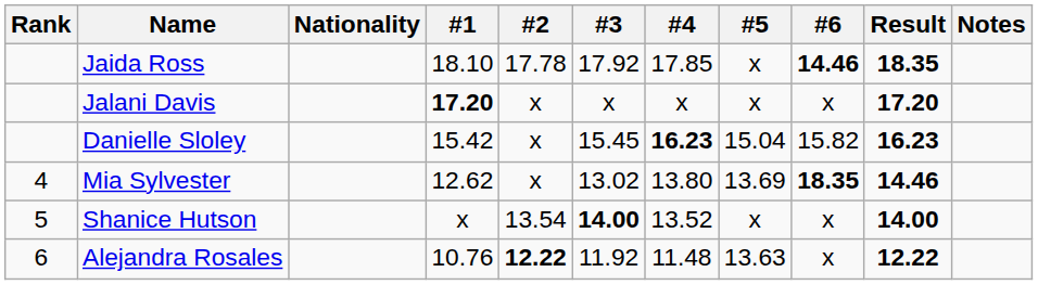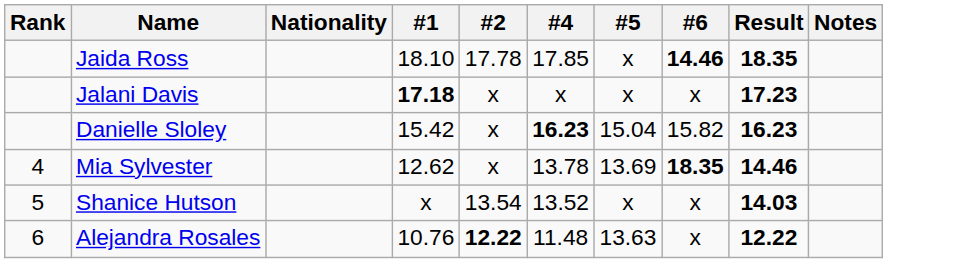 <table class="wikitable sortable" style="text-align:center">
 <tr>
 <th>Rank</th>
 <th>Name</th>
 <th>Nationality</th>
 <th>#1</th>
 <th>#2</th>
-<th>#3</th>
 <th>#4</th>
 <th>#5</th>
 <th>#6</th>
 <th>Result</th>
 <th>Notes</th>
 </tr>
 <tr>
 <td></td>
 <td align=left><a href='#'>Jaida Ross</a></td>
 <td align=left></td>
 <td>18.10</td>
 <td>17.78</td>
-<td>17.92</td>
 <td>17.85</td>
 <td>x</td>
 <td><strong>14.46</strong></td>
 <td><strong>18.35</strong></td>
 <td></td>
 </tr>
 <tr>
 <td></td>
 <td align=left><a href='#'>Jalani Davis</a></td>
 <td align=left></td>
-<td><strong>17.20</strong></td>
+<td><strong>17.18</strong></td>
 <td>x</td>
 <td>x</td>
 <td>x</td>
 <td>x</td>
-<td>x</td>
-<td><strong>17.20</strong></td>
+<td><strong>17.23</strong></td>
 <td></td>
 </tr>
 <tr>
 <td></td>
 <td align=left><a href='#'>Danielle Sloley</a></td>
 <td align=left></td>
 <td>15.42</td>
 <td>x</td>
-<td>15.45</td>
 <td><strong>16.23</strong></td>
 <td>15.04</td>
 <td>15.82</td>
 <td><strong>16.23</strong></td>
 <td></td>
 </tr>
 <tr>
 <td>4</td>
 <td align=left><a href='#'>Mia Sylvester</a></td>
 <td align=left></td>
 <td>12.62</td>
 <td>x</td>
-<td>13.02</td>
-<td>13.80</td>
+<td>13.78</td>
 <td>13.69</td>
 <td><strong>18.35</strong></td>
 <td><strong>14.46</strong></td>
 <td></td>
 </tr>
 <tr>
 <td>5</td>
 <td align=left><a href='#'>Shanice Hutson</a></td>
 <td align=left></td>
 <td>x</td>
 <td>13.54</td>
-<td><strong>14.00</strong></td>
 <td>13.52</td>
 <td>x</td>
 <td>x</td>
-<td><strong>14.00</strong></td>
+<td><strong>14.03</strong></td>
 <td></td>
 </tr>
 <tr>
 <td>6</td>
 <td align=left><a href='#'>Alejandra Rosales</a></td>
 <td align=left></td>
 <td>10.76</td>
 <td><strong>12.22</strong></td>
-<td>11.92</td>
 <td>11.48</td>
 <td>13.63</td>
 <td>x</td>
 <td><strong>12.22</strong></td>
 <td></td>
 </tr>
 </table>
